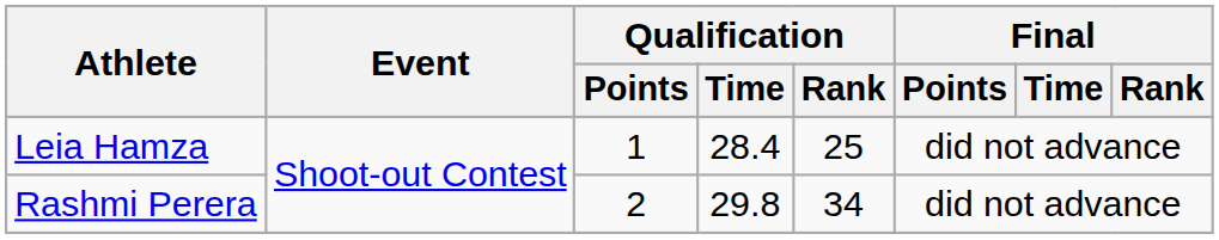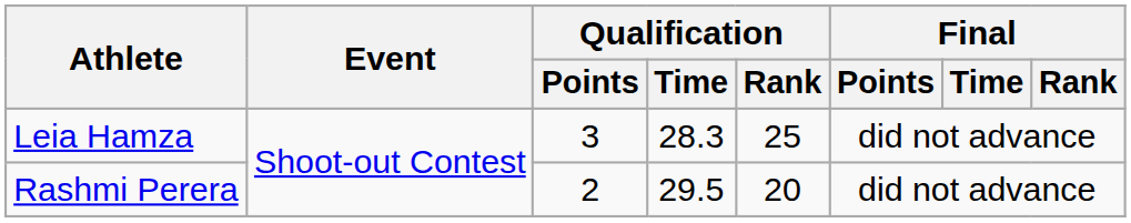 <table class="wikitable" style="font-size:90%;">
 <tr>
 <th rowspan=2>Athlete</th>
 <th rowspan=2>Event</th>
 <th colspan=3>Qualification</th>
 <th colspan=3>Final</th>
 </tr>
 <tr style="font-size:95%">
 <th>Points</th>
 <th>Time</th>
 <th>Rank</th>
 <th>Points</th>
 <th>Time</th>
 <th>Rank</th>
 </tr>
 <tr align=center>
 <td align=left><a href='#'>Leia Hamza</a></td>
 <td align=left rowspan=2><a href='#'>Shoot-out Contest</a></td>
-<td>1</td>
-<td>28.4</td>
+<td>3</td>
+<td>28.3</td>
 <td>25</td>
 <td colspan=3>did not advance</td>
 </tr>
 <tr align=center>
 <td align=left><a href='#'>Rashmi Perera</a></td>
 <td>2</td>
-<td>29.8</td>
-<td>34</td>
+<td>29.5</td>
+<td>20</td>
 <td colspan=3>did not advance</td>
 </tr>
 </table>
